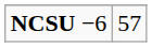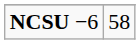 <table class="wikitable">
 <tr align="center">
 </tr>
 <tr align="center">
 <td><strong>NCSU</strong> −6</td>
-<td>57</td>
+<td>58</td>
 </tr>
 </table>
